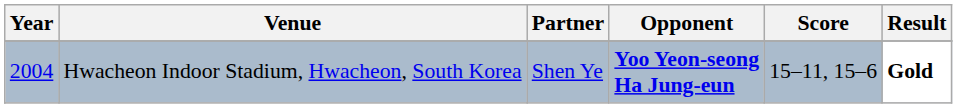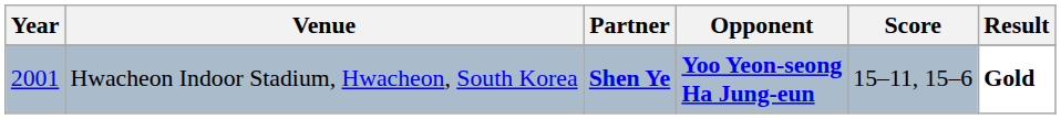 <table class="sortable wikitable" style="font-size: 90%;">
 <tr>
 <th>Year</th>
 <th>Venue</th>
 <th>Partner</th>
 <th>Opponent</th>
 <th>Score</th>
 <th>Result</th>
 </tr>
 <tr>
 </tr>
 <tr style="background:#AABBCC">
-<td align="center"><a href='#'>2004</a></td>
+<td align="center"><a href='#'>2001</a></td>
 <td align="left">Hwacheon Indoor Stadium, <a href='#'>Hwacheon</a>, <a href='#'>South Korea</a></td>
-<td align="left"> <a href='#'>Shen Ye</a></td>
+<td align="left"><strong> <a href='#'>Shen Ye</a></strong></td>
 <td align="left"><strong> <a href='#'>Yoo Yeon-seong</a> <br>  <a href='#'>Ha Jung-eun</a></strong></td>
 <td align="left">15–11, 15–6</td>
 <td style="text-align:left; background:white"> <strong>Gold</strong></td>
 </tr>
 </table>
